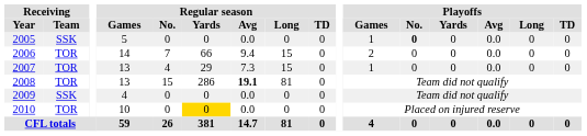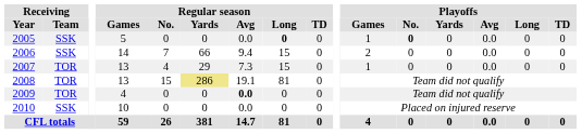 <table BORDER="0" CELLPADDING="1" CELLSPACING="0" width="65%" style="text-align:center">
 <tr bgcolor="#e0e0e0">
 <th colspan="2">Receiving</th>
 <th rowspan="99" bgcolor="#ffffff"> </th>
 <th colspan="6">Regular season</th>
 <th rowspan="99" bgcolor="#ffffff"> </th>
 <th colspan="6">Playoffs</th>
 </tr>
 <tr bgcolor="#e0e0e0">
 <th>Year</th>
 <th>Team</th>
 <th>Games</th>
 <th>No.</th>
 <th>Yards</th>
 <th>Avg</th>
 <th>Long</th>
 <th>TD</th>
 <th>Games</th>
 <th>No.</th>
 <th>Yards</th>
 <th>Avg</th>
 <th>Long</th>
 <th>TD</th>
 </tr>
 <tr ALIGN="center" bgcolor="#f0f0f0">
 <td><a href='#'>2005</a></td>
 <td><a href='#'>SSK</a></td>
 <td>5</td>
 <td>0</td>
 <td>0</td>
 <td>0.0</td>
-<td>0</td>
+<td><strong>0</strong></td>
 <td>0</td>
 <td>1</td>
 <td><strong>0</strong></td>
 <td>0</td>
 <td>0.0</td>
 <td>0</td>
 <td>0</td>
 </tr>
 <tr ALIGN="center">
 <td><a href='#'>2006</a></td>
-<td><a href='#'>TOR</a></td>
+<td><a href='#'>SSK</a></td>
 <td>14</td>
 <td>7</td>
 <td>66</td>
 <td>9.4</td>
 <td>15</td>
 <td>0</td>
 <td>2</td>
 <td>0</td>
 <td>0</td>
 <td>0.0</td>
 <td>0</td>
 <td>0</td>
 </tr>
 <tr ALIGN="center" bgcolor="#f0f0f0">
 <td><a href='#'>2007</a></td>
 <td><a href='#'>TOR</a></td>
 <td>13</td>
 <td>4</td>
 <td>29</td>
 <td>7.3</td>
 <td>15</td>
 <td>0</td>
 <td>1</td>
 <td>0</td>
 <td>0</td>
 <td>0.0</td>
 <td>0</td>
 <td>0</td>
 </tr>
 <tr ALIGN="center">
 <td><a href='#'>2008</a></td>
 <td><a href='#'>TOR</a></td>
 <td>13</td>
 <td>15</td>
-<td>286</td>
-<td><strong>19.1</strong></td>
+<td style="background: khaki;">286</td>
+<td>19.1</td>
 <td>81</td>
 <td>0</td>
 <td colspan="6"><em>Team did not qualify</em></td>
 </tr>
 <tr ALIGN="center" bgcolor="#f0f0f0">
 <td><a href='#'>2009</a></td>
-<td><a href='#'>SSK</a></td>
+<td><a href='#'>TOR</a></td>
 <td>4</td>
 <td>0</td>
 <td>0</td>
-<td>0.0</td>
+<td><strong>0.0</strong></td>
 <td>0</td>
 <td>0</td>
 <td colspan="6"><em>Team did not qualify</em></td>
 </tr>
 <tr ALIGN="center">
 <td><a href='#'>2010</a></td>
-<td><a href='#'>TOR</a></td>
+<td><a href='#'>SSK</a></td>
 <td>10</td>
 <td>0</td>
-<td style="background: gold;">0</td>
+<td>0</td>
 <td>0.0</td>
 <td>0</td>
 <td>0</td>
 <td colspan="6"><em>Placed on injured reserve</em></td>
 </tr>
 <tr bgcolor="#e0e0e0">
 <th colspan="3"><a href='#'>CFL totals</a></th>
 <th>59</th>
 <th>26</th>
 <th>381</th>
 <th>14.7</th>
 <th>81</th>
 <th>0</th>
 <th>4</th>
 <th>0</th>
 <th>0</th>
 <th>0.0</th>
 <th>0</th>
 <th>0</th>
 </tr>
 </table>
